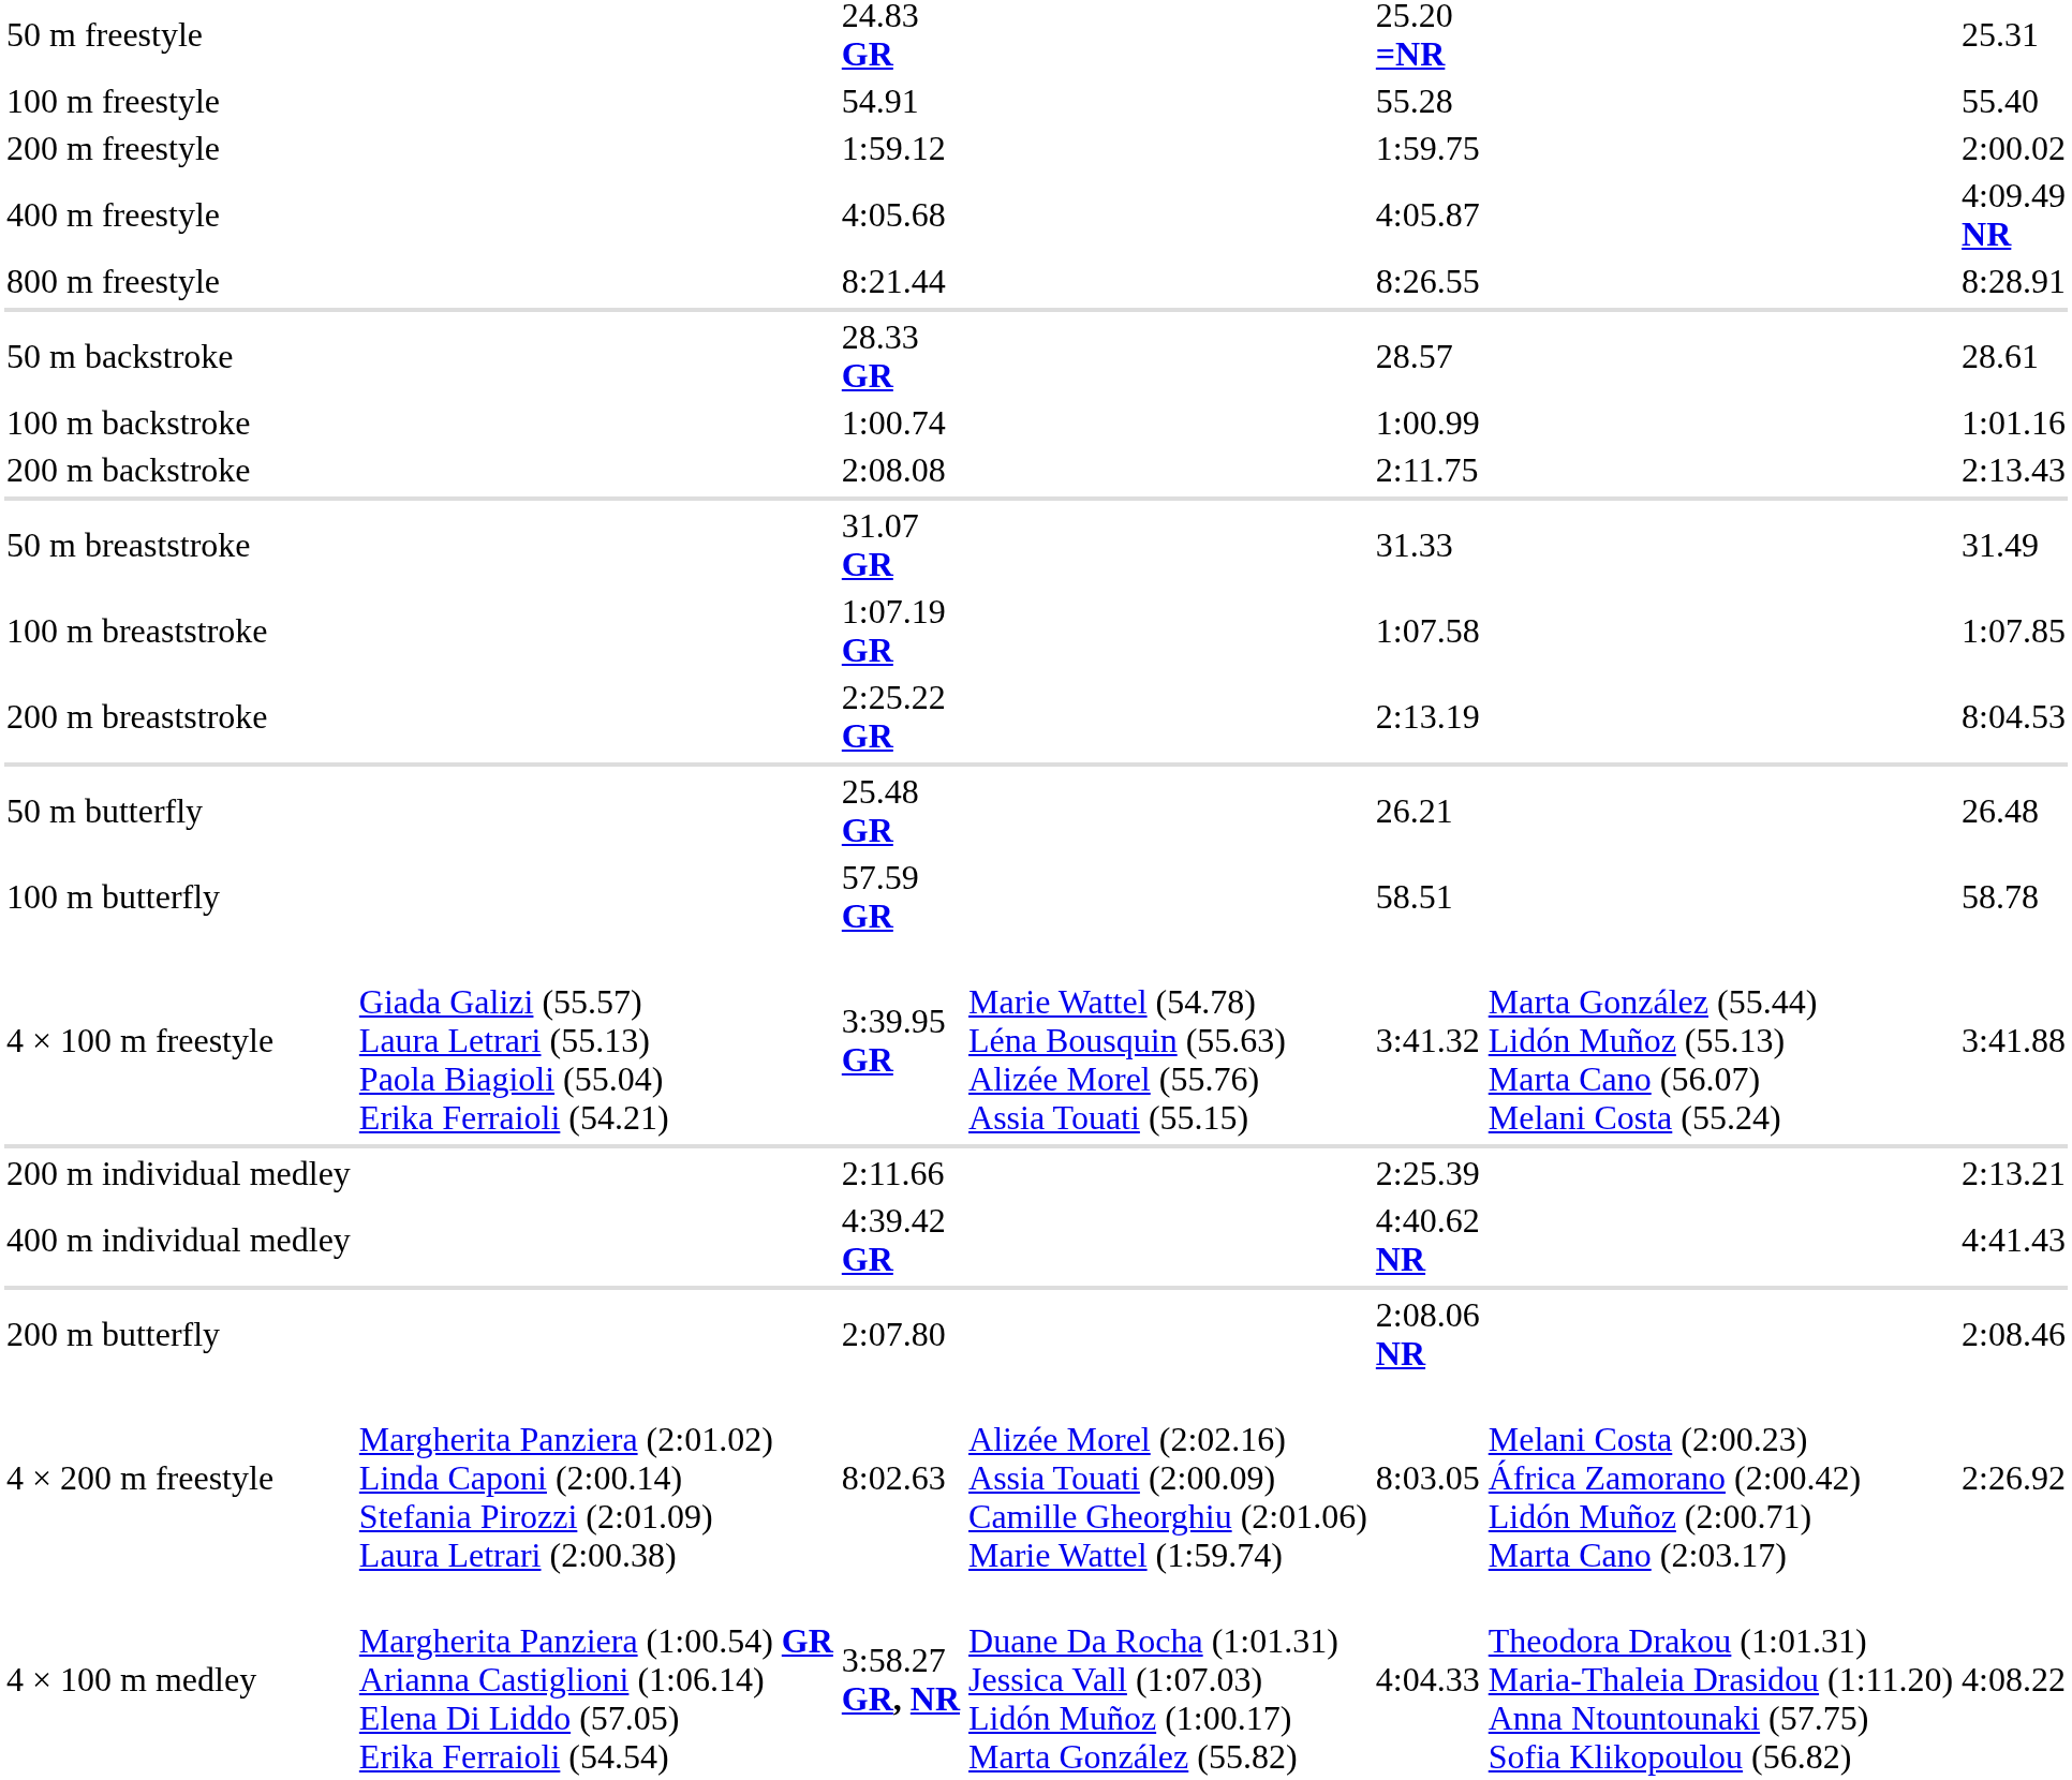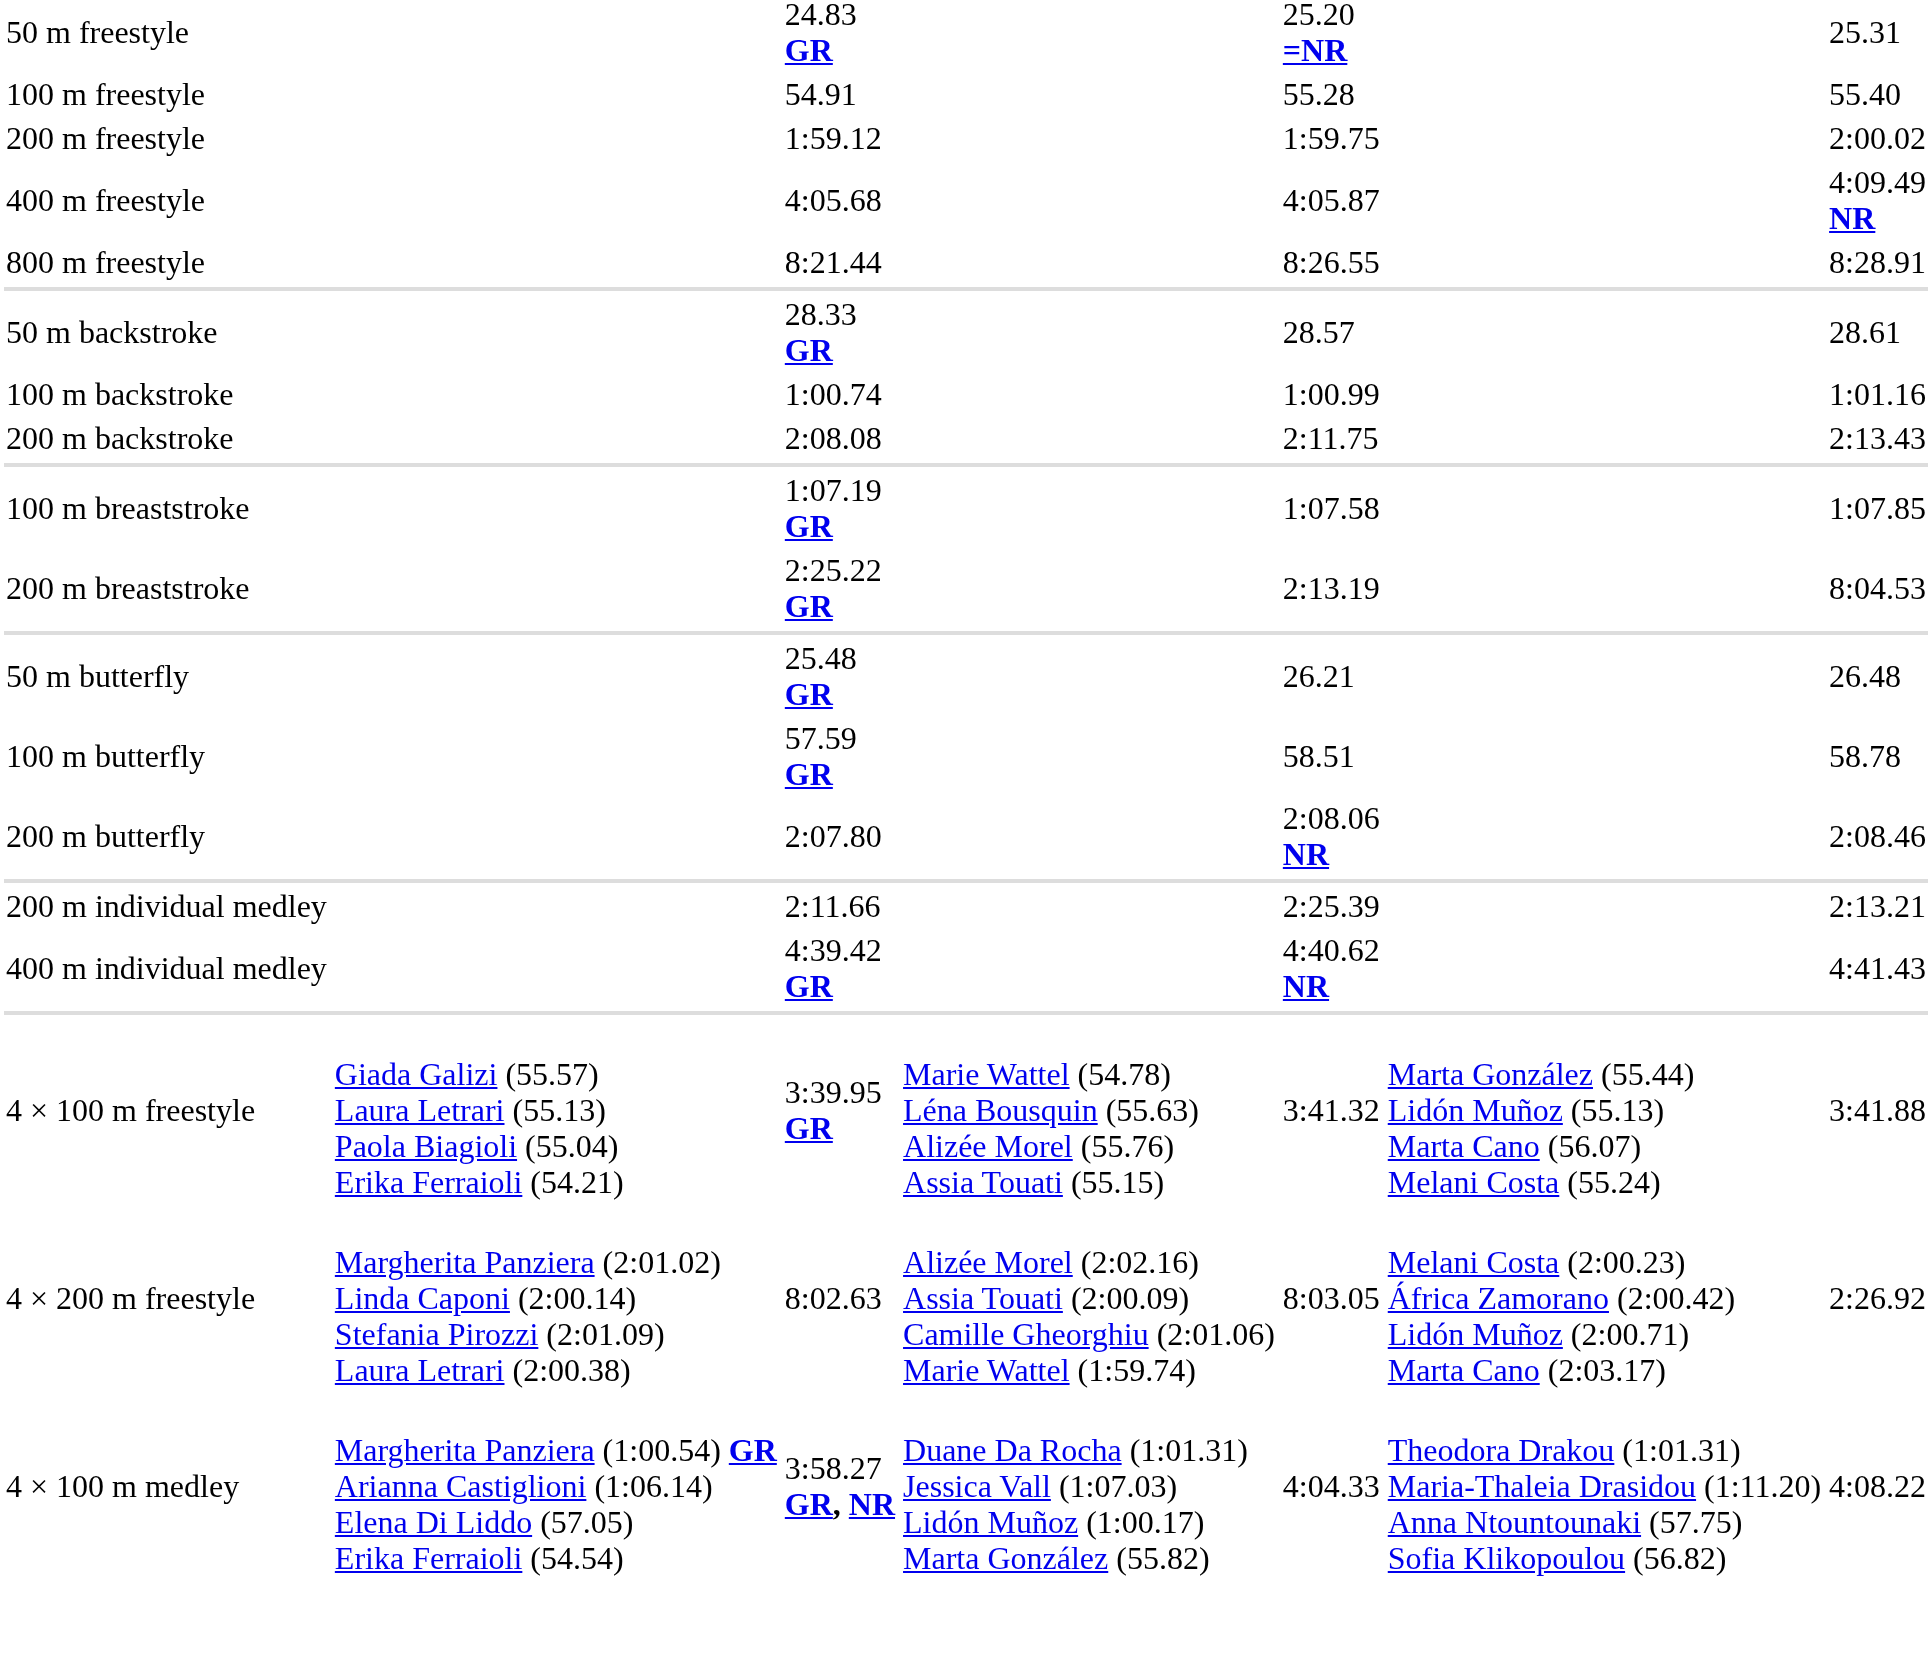 <table>
 <tr>
 <td>50 m freestyle<br></td>
 <td></td>
 <td>24.83<br><strong><a href='#'>GR</a></strong></td>
 <td></td>
 <td>25.20<br><strong><a href='#'>=NR</a></strong></td>
 <td></td>
 <td>25.31</td>
 </tr>
 <tr>
 <td>100 m freestyle<br></td>
 <td></td>
 <td>54.91</td>
 <td></td>
 <td>55.28</td>
 <td></td>
 <td>55.40</td>
 </tr>
 <tr>
 <td>200 m freestyle<br></td>
 <td></td>
 <td>1:59.12</td>
 <td></td>
 <td>1:59.75</td>
 <td></td>
 <td>2:00.02</td>
 </tr>
 <tr>
 <td>400 m freestyle<br></td>
 <td></td>
 <td>4:05.68</td>
 <td></td>
 <td>4:05.87</td>
 <td></td>
 <td>4:09.49<br><strong><a href='#'>NR</a></strong></td>
 </tr>
 <tr>
 <td>800 m freestyle<br></td>
 <td></td>
 <td>8:21.44</td>
 <td></td>
 <td>8:26.55</td>
 <td></td>
 <td>8:28.91</td>
 </tr>
 <tr bgcolor=#DDDDDD>
 <td colspan=7></td>
 </tr>
 <tr>
 <td>50 m backstroke<br></td>
 <td></td>
 <td>28.33<br><strong><a href='#'>GR</a></strong></td>
 <td></td>
 <td>28.57</td>
 <td></td>
 <td>28.61</td>
 </tr>
 <tr>
 <td>100 m backstroke<br></td>
 <td></td>
 <td>1:00.74</td>
 <td></td>
 <td>1:00.99</td>
 <td></td>
 <td>1:01.16</td>
 </tr>
 <tr>
 <td>200 m backstroke<br></td>
 <td></td>
 <td>2:08.08</td>
 <td></td>
 <td>2:11.75</td>
 <td></td>
 <td>2:13.43</td>
 </tr>
 <tr bgcolor=#DDDDDD>
 <td colspan=7></td>
 </tr>
 <tr>
-<td>50 m breaststroke<br></td>
-<td></td>
-<td>31.07<br><strong><a href='#'>GR</a></strong></td>
-<td></td>
-<td>31.33</td>
-<td></td>
-<td>31.49</td>
-</tr>
-<tr>
 <td>100 m breaststroke<br></td>
 <td></td>
 <td>1:07.19<br><strong><a href='#'>GR</a></strong></td>
 <td></td>
 <td>1:07.58</td>
 <td></td>
 <td>1:07.85</td>
 </tr>
 <tr>
 <td>200 m breaststroke<br></td>
 <td></td>
 <td>2:25.22<br><strong><a href='#'>GR</a></strong></td>
 <td></td>
 <td>2:13.19</td>
 <td></td>
 <td>8:04.53</td>
 </tr>
 <tr bgcolor=#DDDDDD>
 <td colspan=7></td>
 </tr>
 <tr>
 <td>50 m butterfly<br></td>
 <td></td>
 <td>25.48<br><strong><a href='#'>GR</a></strong></td>
 <td></td>
 <td>26.21</td>
 <td></td>
 <td>26.48</td>
 </tr>
 <tr>
 <td>100 m butterfly<br></td>
 <td></td>
 <td>57.59<br><strong><a href='#'>GR</a></strong></td>
 <td></td>
 <td>58.51</td>
 <td></td>
 <td>58.78</td>
 </tr>
 <tr>
-<td>4 × 100 m freestyle<br></td>
-<td><br><a href='#'>Giada Galizi</a> (55.57)<br><a href='#'>Laura Letrari</a> (55.13)<br><a href='#'>Paola Biagioli</a> (55.04)<br><a href='#'>Erika Ferraioli</a> (54.21)</td>
-<td>3:39.95<br><strong><a href='#'>GR</a></strong></td>
-<td><br><a href='#'>Marie Wattel</a> (54.78)<br><a href='#'>Léna Bousquin</a> (55.63)<br><a href='#'>Alizée Morel</a> (55.76)<br><a href='#'>Assia Touati</a> (55.15)</td>
-<td>3:41.32</td>
-<td><br><a href='#'>Marta González</a> (55.44)<br><a href='#'>Lidón Muñoz</a> (55.13)<br><a href='#'>Marta Cano</a> (56.07)<br><a href='#'>Melani Costa</a> (55.24)</td>
-<td>3:41.88</td>
+<td>200 m butterfly<br></td>
+<td></td>
+<td>2:07.80</td>
+<td></td>
+<td>2:08.06<br><strong><a href='#'>NR</a></strong></td>
+<td></td>
+<td>2:08.46</td>
 </tr>
 <tr bgcolor=#DDDDDD>
 <td colspan=7></td>
 </tr>
 <tr>
 <td>200 m individual medley<br></td>
 <td></td>
 <td>2:11.66</td>
 <td></td>
 <td>2:25.39</td>
 <td></td>
 <td>2:13.21</td>
 </tr>
 <tr>
 <td>400 m individual medley<br></td>
 <td></td>
 <td>4:39.42<br><strong><a href='#'>GR</a></strong></td>
 <td></td>
 <td>4:40.62<br><strong><a href='#'>NR</a></strong></td>
 <td></td>
 <td>4:41.43</td>
 </tr>
 <tr bgcolor=#DDDDDD>
 <td colspan=7></td>
 </tr>
 <tr>
-<td>200 m butterfly<br></td>
-<td></td>
-<td>2:07.80</td>
-<td></td>
-<td>2:08.06<br><strong><a href='#'>NR</a></strong></td>
-<td></td>
-<td>2:08.46</td>
+<td>4 × 100 m freestyle<br></td>
+<td><br><a href='#'>Giada Galizi</a> (55.57)<br><a href='#'>Laura Letrari</a> (55.13)<br><a href='#'>Paola Biagioli</a> (55.04)<br><a href='#'>Erika Ferraioli</a> (54.21)</td>
+<td>3:39.95<br><strong><a href='#'>GR</a></strong></td>
+<td><br><a href='#'>Marie Wattel</a> (54.78)<br><a href='#'>Léna Bousquin</a> (55.63)<br><a href='#'>Alizée Morel</a> (55.76)<br><a href='#'>Assia Touati</a> (55.15)</td>
+<td>3:41.32</td>
+<td><br><a href='#'>Marta González</a> (55.44)<br><a href='#'>Lidón Muñoz</a> (55.13)<br><a href='#'>Marta Cano</a> (56.07)<br><a href='#'>Melani Costa</a> (55.24)</td>
+<td>3:41.88</td>
 </tr>
 <tr>
 <td>4 × 200 m freestyle<br></td>
 <td><br><a href='#'>Margherita Panziera</a> (2:01.02)<br><a href='#'>Linda Caponi</a> (2:00.14)<br><a href='#'>Stefania Pirozzi</a> (2:01.09)<br><a href='#'>Laura Letrari</a> (2:00.38)</td>
 <td>8:02.63</td>
 <td><br><a href='#'>Alizée Morel</a> (2:02.16)<br><a href='#'>Assia Touati</a> (2:00.09)<br><a href='#'>Camille Gheorghiu</a> (2:01.06)<br><a href='#'>Marie Wattel</a> (1:59.74)</td>
 <td>8:03.05</td>
 <td><br><a href='#'>Melani Costa</a> (2:00.23)<br><a href='#'>África Zamorano</a> (2:00.42)<br><a href='#'>Lidón Muñoz</a> (2:00.71)<br><a href='#'>Marta Cano</a> (2:03.17)</td>
 <td>2:26.92</td>
 </tr>
 <tr>
 <td>4 × 100 m medley<br></td>
 <td><br><a href='#'>Margherita Panziera</a> (1:00.54) <strong><a href='#'>GR</a></strong><br><a href='#'>Arianna Castiglioni</a> (1:06.14)<br><a href='#'>Elena Di Liddo</a> (57.05)<br><a href='#'>Erika Ferraioli</a> (54.54)</td>
 <td>3:58.27<br><strong><a href='#'>GR</a>,  <a href='#'>NR</a></strong></td>
 <td><br><a href='#'>Duane Da Rocha</a> (1:01.31)<br><a href='#'>Jessica Vall</a> (1:07.03)<br><a href='#'>Lidón Muñoz</a> (1:00.17)<br><a href='#'>Marta González</a> (55.82)</td>
 <td>4:04.33</td>
 <td><br><a href='#'>Theodora Drakou</a> (1:01.31)<br><a href='#'>Maria-Thaleia Drasidou</a> (1:11.20)<br><a href='#'>Anna Ntountounaki</a> (57.75)<br><a href='#'>Sofia Klikopoulou</a> (56.82)</td>
 <td>4:08.22</td>
 </tr>
 </table>
